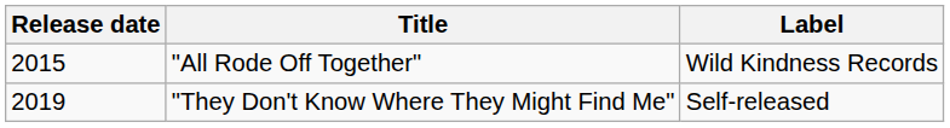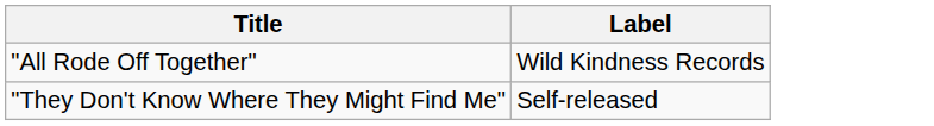 <table class="wikitable">
 <tr>
-<th><strong>Release date</strong></th>
 <th><strong>Title</strong></th>
 <th><strong>Label</strong></th>
 </tr>
 <tr>
-<td>2015</td>
 <td>"All Rode Off Together"</td>
 <td>Wild Kindness Records</td>
 </tr>
 <tr>
-<td>2019</td>
 <td>"They Don't Know Where They Might Find Me"</td>
 <td>Self-released</td>
 </tr>
 </table>
